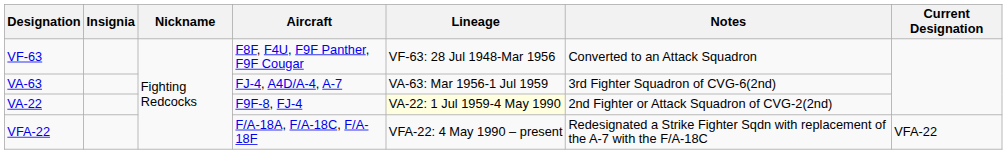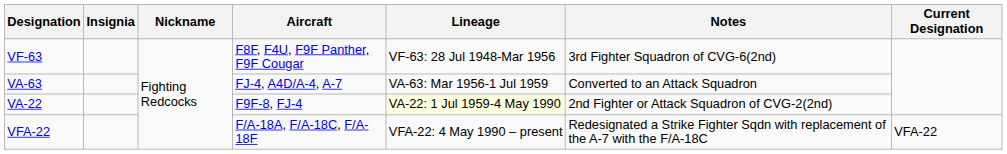 <table class="wikitable">
 <tr>
 <th>Designation</th>
 <th>Insignia</th>
 <th>Nickname</th>
 <th>Aircraft</th>
 <th>Lineage</th>
 <th>Notes</th>
 <th>Current Designation</th>
 </tr>
 <tr>
 <td><a href='#'>VF-63</a></td>
 <td></td>
 <td Rowspan="4">Fighting Redcocks</td>
 <td><a href='#'>F8F</a>, <a href='#'>F4U</a>, <a href='#'>F9F Panther</a>, <a href='#'>F9F Cougar</a></td>
 <td>VF-63: 28 Jul 1948-Mar 1956</td>
-<td>Converted to an Attack Squadron</td>
+<td>3rd Fighter Squadron of CVG-6(2nd)</td>
 </tr>
 <tr>
 <td><a href='#'>VA-63</a></td>
 <td></td>
 <td><a href='#'>FJ-4</a>, <a href='#'>A4D/A-4</a>, <a href='#'>A-7</a></td>
 <td>VA-63: Mar 1956-1 Jul 1959</td>
-<td>3rd Fighter Squadron of CVG-6(2nd)</td>
+<td>Converted to an Attack Squadron</td>
 </tr>
 <tr>
 <td><a href='#'>VA-22</a></td>
 <td></td>
 <td><a href='#'>F9F-8</a>, <a href='#'>FJ-4</a></td>
 <td style="background: lightyellow;">VA-22: 1 Jul 1959-4 May 1990</td>
 <td>2nd Fighter or Attack Squadron of CVG-2(2nd)</td>
 </tr>
 <tr>
 <td><a href='#'>VFA-22</a></td>
 <td></td>
 <td><a href='#'>F/A-18A</a>, <a href='#'>F/A-18C</a>, <a href='#'>F/A-18F</a></td>
 <td style="white-space: nowrap;">VFA-22: 4 May 1990 – present</td>
 <td>Redesignated a Strike Fighter Sqdn with replacement of the A-7 with the F/A-18C</td>
 <td>VFA-22</td>
 </tr>
 </table>
